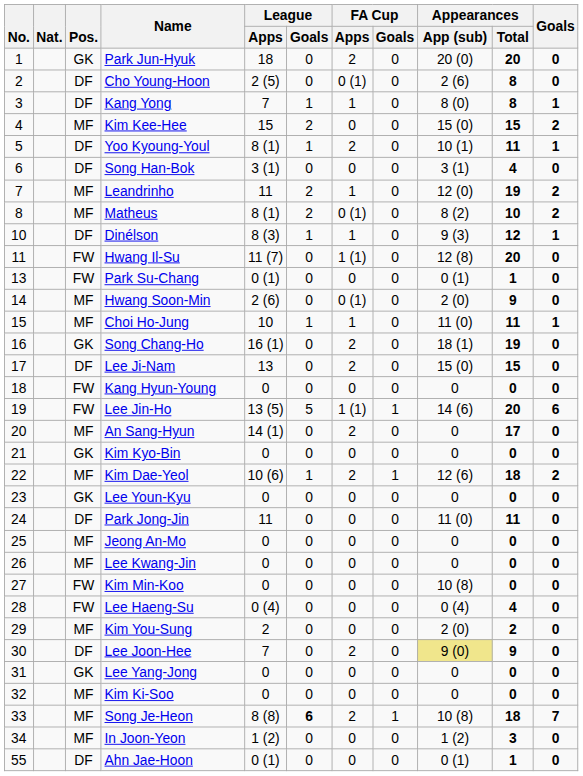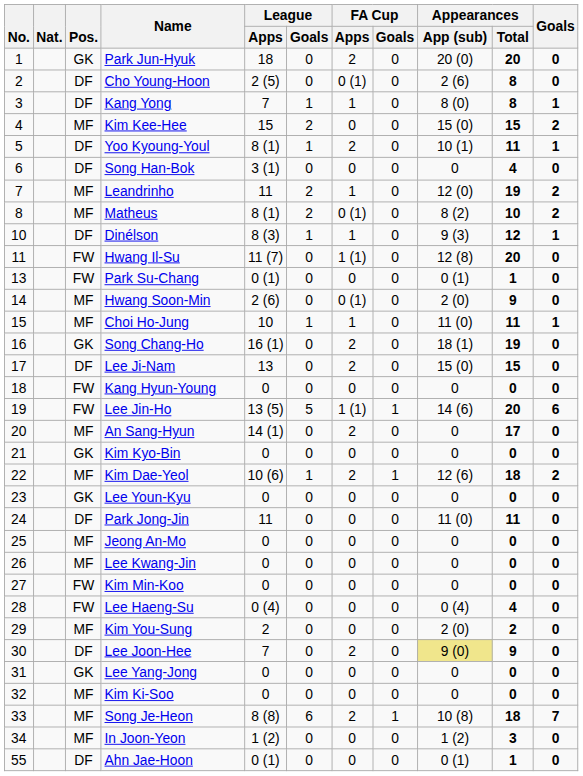 <table class="wikitable" style="font-size: 95%; text-align: center;">
 <tr>
 <th rowspan="2" valign="bottom">No.</th>
 <th rowspan="2" valign="bottom">Nat.</th>
 <th rowspan="2" valign="bottom">Pos.</th>
 <th rowspan="2" width="150">Name</th>
 <th colspan="2" width="80">League</th>
 <th colspan="2" width="80">FA Cup</th>
 <th colspan="2" width="120">Appearances</th>
 <th rowspan="2" width="40">Goals</th>
 </tr>
 <tr>
 <th>Apps</th>
 <th>Goals</th>
 <th>Apps</th>
 <th>Goals</th>
 <th>App (sub)</th>
 <th>Total</th>
 </tr>
 <tr>
 <td>1</td>
 <td></td>
 <td>GK</td>
 <td align="left"><a href='#'>Park Jun-Hyuk</a></td>
 <td>18</td>
 <td>0</td>
 <td>2</td>
 <td>0</td>
 <td>20 (0)</td>
 <td><strong>20</strong></td>
 <td><strong>0</strong></td>
 </tr>
 <tr>
 <td>2</td>
 <td></td>
 <td>DF</td>
 <td align="left"><a href='#'>Cho Young-Hoon</a></td>
 <td>2 (5)</td>
 <td>0</td>
 <td>0 (1)</td>
 <td>0</td>
 <td>2 (6)</td>
 <td><strong>8</strong></td>
 <td><strong>0</strong></td>
 </tr>
 <tr>
 <td>3</td>
 <td></td>
 <td>DF</td>
 <td align="left"><a href='#'>Kang Yong</a></td>
 <td>7</td>
 <td>1</td>
 <td>1</td>
 <td>0</td>
 <td>8 (0)</td>
 <td><strong>8</strong></td>
 <td><strong>1</strong></td>
 </tr>
 <tr>
 <td>4</td>
 <td></td>
 <td>MF</td>
 <td align="left"><a href='#'>Kim Kee-Hee</a></td>
 <td>15</td>
 <td>2</td>
 <td>0</td>
 <td>0</td>
 <td>15 (0)</td>
 <td><strong>15</strong></td>
 <td><strong>2</strong></td>
 </tr>
 <tr>
 <td>5</td>
 <td></td>
 <td>DF</td>
 <td align="left"><a href='#'>Yoo Kyoung-Youl</a></td>
 <td>8 (1)</td>
 <td>1</td>
 <td>2</td>
 <td>0</td>
 <td>10 (1)</td>
 <td><strong>11</strong></td>
 <td><strong>1</strong></td>
 </tr>
 <tr>
 <td>6</td>
 <td></td>
 <td>DF</td>
 <td align="left"><a href='#'>Song Han-Bok</a></td>
 <td>3 (1)</td>
 <td>0</td>
 <td>0</td>
 <td>0</td>
-<td>3 (1)</td>
+<td>0</td>
 <td><strong>4</strong></td>
 <td><strong>0</strong></td>
 </tr>
 <tr>
 <td>7</td>
 <td></td>
 <td>MF</td>
 <td align="left"><a href='#'>Leandrinho</a></td>
 <td>11</td>
 <td>2</td>
 <td>1</td>
 <td>0</td>
 <td>12 (0)</td>
 <td><strong>19</strong></td>
 <td><strong>2</strong></td>
 </tr>
 <tr>
 <td>8</td>
 <td></td>
 <td>MF</td>
 <td align="left"><a href='#'>Matheus</a></td>
 <td>8 (1)</td>
 <td>2</td>
 <td>0 (1)</td>
 <td>0</td>
 <td>8 (2)</td>
 <td><strong>10</strong></td>
 <td><strong>2</strong></td>
 </tr>
 <tr>
 <td>10</td>
 <td></td>
 <td>DF</td>
 <td align="left"><a href='#'>Dinélson</a></td>
 <td>8 (3)</td>
 <td>1</td>
 <td>1</td>
 <td>0</td>
 <td>9 (3)</td>
 <td><strong>12</strong></td>
 <td><strong>1</strong></td>
 </tr>
 <tr>
 <td>11</td>
 <td></td>
 <td>FW</td>
 <td align="left"><a href='#'>Hwang Il-Su</a></td>
 <td>11 (7)</td>
 <td>0</td>
 <td>1 (1)</td>
 <td>0</td>
 <td>12 (8)</td>
 <td><strong>20</strong></td>
 <td><strong>0</strong></td>
 </tr>
 <tr>
 <td>13</td>
 <td></td>
 <td>FW</td>
 <td align="left"><a href='#'>Park Su-Chang</a></td>
 <td>0 (1)</td>
 <td>0</td>
 <td>0</td>
 <td>0</td>
 <td>0 (1)</td>
 <td><strong>1</strong></td>
 <td><strong>0</strong></td>
 </tr>
 <tr>
 <td>14</td>
 <td></td>
 <td>MF</td>
 <td align="left"><a href='#'>Hwang Soon-Min</a></td>
 <td>2 (6)</td>
 <td>0</td>
 <td>0 (1)</td>
 <td>0</td>
 <td>2 (0)</td>
 <td><strong>9</strong></td>
 <td><strong>0</strong></td>
 </tr>
 <tr>
 <td>15</td>
 <td></td>
 <td>MF</td>
 <td align="left"><a href='#'>Choi Ho-Jung</a></td>
 <td>10</td>
 <td>1</td>
 <td>1</td>
 <td>0</td>
 <td>11 (0)</td>
 <td><strong>11</strong></td>
 <td><strong>1</strong></td>
 </tr>
 <tr>
 <td>16</td>
 <td></td>
 <td>GK</td>
 <td align="left"><a href='#'>Song Chang-Ho</a></td>
 <td>16 (1)</td>
 <td>0</td>
 <td>2</td>
 <td>0</td>
 <td>18 (1)</td>
 <td><strong>19</strong></td>
 <td><strong>0</strong></td>
 </tr>
 <tr>
 <td>17</td>
 <td></td>
 <td>DF</td>
 <td align="left"><a href='#'>Lee Ji-Nam</a></td>
 <td>13</td>
 <td>0</td>
 <td>2</td>
 <td>0</td>
 <td>15 (0)</td>
 <td><strong>15</strong></td>
 <td><strong>0</strong></td>
 </tr>
 <tr>
 <td>18</td>
 <td></td>
 <td>FW</td>
 <td align="left"><a href='#'>Kang Hyun-Young</a></td>
 <td>0</td>
 <td>0</td>
 <td>0</td>
 <td>0</td>
 <td>0</td>
 <td><strong>0</strong></td>
 <td><strong>0</strong></td>
 </tr>
 <tr>
 <td>19</td>
 <td></td>
 <td>FW</td>
 <td align="left"><a href='#'>Lee Jin-Ho</a></td>
 <td>13 (5)</td>
 <td>5</td>
 <td>1 (1)</td>
 <td>1</td>
 <td>14 (6)</td>
 <td><strong>20</strong></td>
 <td><strong>6</strong></td>
 </tr>
 <tr>
 <td>20</td>
 <td></td>
 <td>MF</td>
 <td align="left"><a href='#'>An Sang-Hyun</a></td>
 <td>14 (1)</td>
 <td>0</td>
 <td>2</td>
 <td>0</td>
 <td>0</td>
 <td><strong>17</strong></td>
 <td><strong>0</strong></td>
 </tr>
 <tr>
 <td>21</td>
 <td></td>
 <td>GK</td>
 <td align="left"><a href='#'>Kim Kyo-Bin</a></td>
 <td>0</td>
 <td>0</td>
 <td>0</td>
 <td>0</td>
 <td>0</td>
 <td><strong>0</strong></td>
 <td><strong>0</strong></td>
 </tr>
 <tr>
 <td>22</td>
 <td></td>
 <td>MF</td>
 <td align="left"><a href='#'>Kim Dae-Yeol</a></td>
 <td>10 (6)</td>
 <td>1</td>
 <td>2</td>
 <td>1</td>
 <td>12 (6)</td>
 <td><strong>18</strong></td>
 <td><strong>2</strong></td>
 </tr>
 <tr>
 <td>23</td>
 <td></td>
 <td>GK</td>
 <td align="left"><a href='#'>Lee Youn-Kyu</a></td>
 <td>0</td>
 <td>0</td>
 <td>0</td>
 <td>0</td>
 <td>0</td>
 <td><strong>0</strong></td>
 <td><strong>0</strong></td>
 </tr>
 <tr>
 <td>24</td>
 <td></td>
 <td>DF</td>
 <td align="left"><a href='#'>Park Jong-Jin</a></td>
 <td>11</td>
 <td>0</td>
 <td>0</td>
 <td>0</td>
 <td>11 (0)</td>
 <td><strong>11</strong></td>
 <td><strong>0</strong></td>
 </tr>
 <tr>
 <td>25</td>
 <td></td>
 <td>MF</td>
 <td align="left"><a href='#'>Jeong An-Mo</a></td>
 <td>0</td>
 <td>0</td>
 <td>0</td>
 <td>0</td>
 <td>0</td>
 <td><strong>0</strong></td>
 <td><strong>0</strong></td>
 </tr>
 <tr>
 <td>26</td>
 <td></td>
 <td>MF</td>
 <td align="left"><a href='#'>Lee Kwang-Jin</a></td>
 <td>0</td>
 <td>0</td>
 <td>0</td>
 <td>0</td>
 <td>0</td>
 <td><strong>0</strong></td>
 <td><strong>0</strong></td>
 </tr>
 <tr>
 <td>27</td>
 <td></td>
 <td>FW</td>
 <td align="left"><a href='#'>Kim Min-Koo</a></td>
 <td>0</td>
 <td>0</td>
 <td>0</td>
 <td>0</td>
-<td>10 (8)</td>
+<td>0</td>
 <td><strong>0</strong></td>
 <td><strong>0</strong></td>
 </tr>
 <tr>
 <td>28</td>
 <td></td>
 <td>FW</td>
 <td align="left"><a href='#'>Lee Haeng-Su</a></td>
 <td>0 (4)</td>
 <td>0</td>
 <td>0</td>
 <td>0</td>
 <td>0 (4)</td>
 <td><strong>4</strong></td>
 <td><strong>0</strong></td>
 </tr>
 <tr>
 <td>29</td>
 <td></td>
 <td>MF</td>
 <td align="left"><a href='#'>Kim You-Sung</a></td>
 <td>2</td>
 <td>0</td>
 <td>0</td>
 <td>0</td>
 <td>2 (0)</td>
 <td><strong>2</strong></td>
 <td><strong>0</strong></td>
 </tr>
 <tr>
 <td>30</td>
 <td></td>
 <td>DF</td>
 <td align="left"><a href='#'>Lee Joon-Hee</a></td>
 <td>7</td>
 <td>0</td>
 <td>2</td>
 <td>0</td>
 <td style="background: khaki;">9 (0)</td>
 <td><strong>9</strong></td>
 <td><strong>0</strong></td>
 </tr>
 <tr>
 <td>31</td>
 <td></td>
 <td>GK</td>
 <td align="left"><a href='#'>Lee Yang-Jong</a></td>
 <td>0</td>
 <td>0</td>
 <td>0</td>
 <td>0</td>
 <td>0</td>
 <td><strong>0</strong></td>
 <td><strong>0</strong></td>
 </tr>
 <tr>
 <td>32</td>
 <td></td>
 <td>MF</td>
 <td align="left"><a href='#'>Kim Ki-Soo</a></td>
 <td>0</td>
 <td>0</td>
 <td>0</td>
 <td>0</td>
 <td>0</td>
 <td><strong>0</strong></td>
 <td><strong>0</strong></td>
 </tr>
 <tr>
 <td>33</td>
 <td></td>
 <td>MF</td>
 <td align="left"><a href='#'>Song Je-Heon</a></td>
 <td>8 (8)</td>
-<td><strong>6</strong></td>
+<td>6</td>
 <td>2</td>
 <td>1</td>
 <td>10 (8)</td>
 <td><strong>18</strong></td>
 <td><strong>7</strong></td>
 </tr>
 <tr>
 <td>34</td>
 <td></td>
 <td>MF</td>
 <td align="left"><a href='#'>In Joon-Yeon</a></td>
 <td>1 (2)</td>
 <td>0</td>
 <td>0</td>
 <td>0</td>
 <td>1 (2)</td>
 <td><strong>3</strong></td>
 <td><strong>0</strong></td>
 </tr>
 <tr>
 <td>55</td>
 <td></td>
 <td>DF</td>
 <td align="left"><a href='#'>Ahn Jae-Hoon</a></td>
 <td>0 (1)</td>
 <td>0</td>
 <td>0</td>
 <td>0</td>
 <td>0 (1)</td>
 <td><strong>1</strong></td>
 <td><strong>0</strong></td>
 </tr>
 </table>
